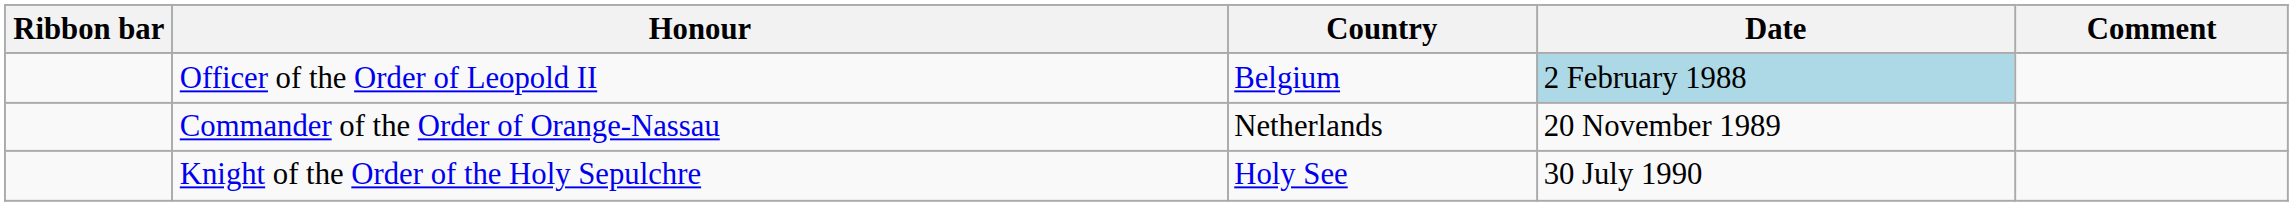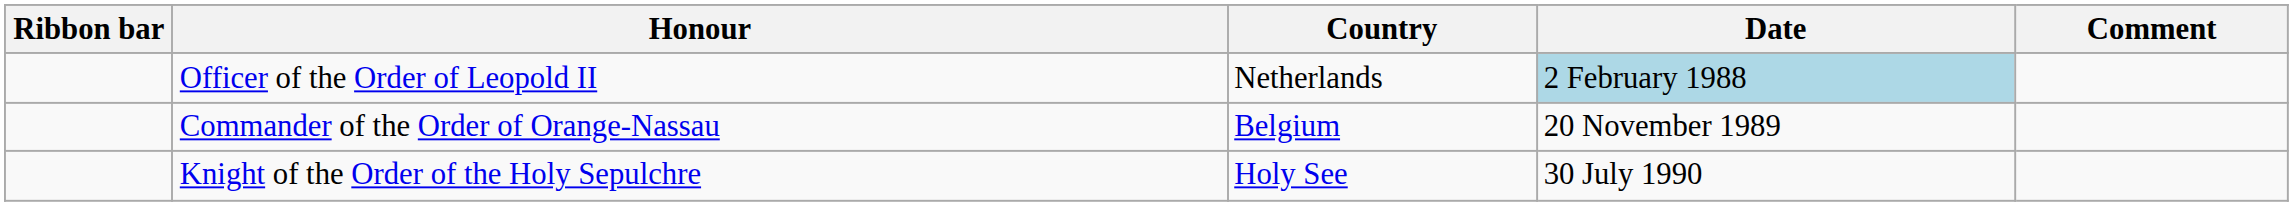 <table class="wikitable" style="width:60%;">
 <tr>
 <th style="width:80px;">Ribbon bar</th>
 <th>Honour</th>
 <th>Country</th>
 <th>Date</th>
 <th>Comment</th>
 </tr>
 <tr>
 <td></td>
 <td><a href='#'>Officer</a> of the <a href='#'>Order of Leopold II</a></td>
-<td><a href='#'>Belgium</a></td>
+<td>Netherlands</td>
 <td style="background: lightblue;">2 February 1988</td>
 <td></td>
 </tr>
 <tr>
 <td></td>
 <td><a href='#'>Commander</a> of the <a href='#'>Order of Orange-Nassau</a></td>
-<td>Netherlands</td>
+<td><a href='#'>Belgium</a></td>
 <td>20 November 1989</td>
 <td></td>
 </tr>
 <tr>
 <td></td>
 <td><a href='#'>Knight</a> of the <a href='#'>Order of the Holy Sepulchre</a></td>
 <td><a href='#'>Holy See</a></td>
 <td>30 July 1990</td>
 <td></td>
 </tr>
 </table>
